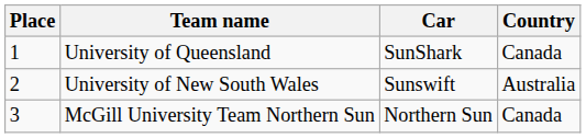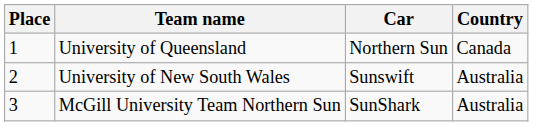 <table class="wikitable">
 <tr>
 <th>Place</th>
 <th>Team name</th>
 <th>Car</th>
 <th>Country</th>
 </tr>
 <tr>
 <td>1</td>
 <td>University of Queensland</td>
-<td>SunShark</td>
+<td>Northern Sun</td>
 <td>Canada</td>
 </tr>
 <tr>
 <td>2</td>
 <td>University of New South Wales</td>
 <td>Sunswift</td>
 <td>Australia</td>
 </tr>
 <tr>
 <td>3</td>
 <td>McGill University Team Northern Sun</td>
-<td>Northern Sun</td>
-<td>Canada</td>
+<td>SunShark</td>
+<td>Australia</td>
 </tr>
 </table>
